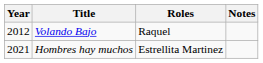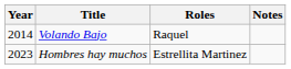 <table class="wikitable sortable">
 <tr>
 <th>Year</th>
 <th>Title</th>
 <th>Roles</th>
 <th>Notes</th>
 </tr>
 <tr>
-<td>2012</td>
+<td>2014</td>
 <td><em><a href='#'>Volando Bajo</a></em></td>
 <td>Raquel</td>
 <td></td>
 </tr>
 <tr>
-<td>2021</td>
+<td>2023</td>
 <td><em>Hombres hay muchos</em></td>
 <td>Estrellita Martinez</td>
 <td></td>
 </tr>
 </table>
